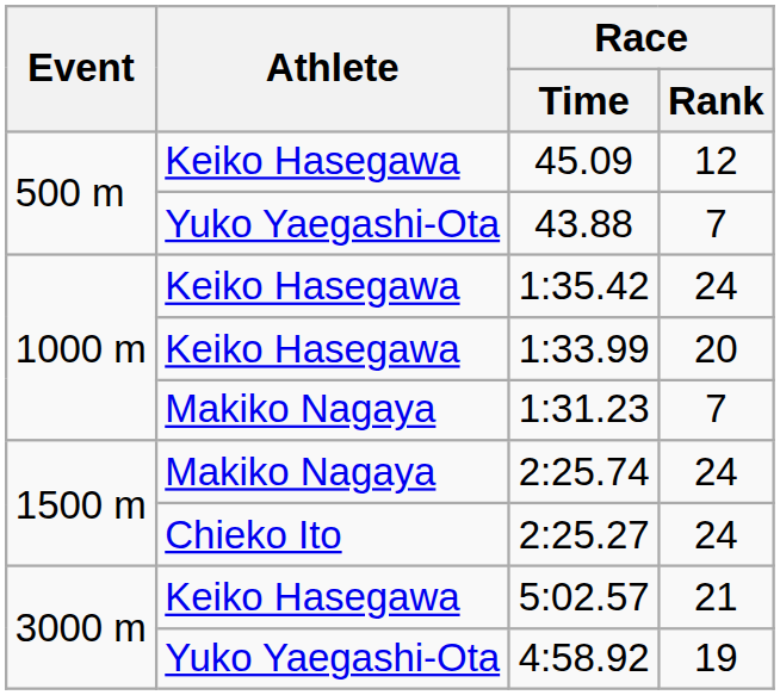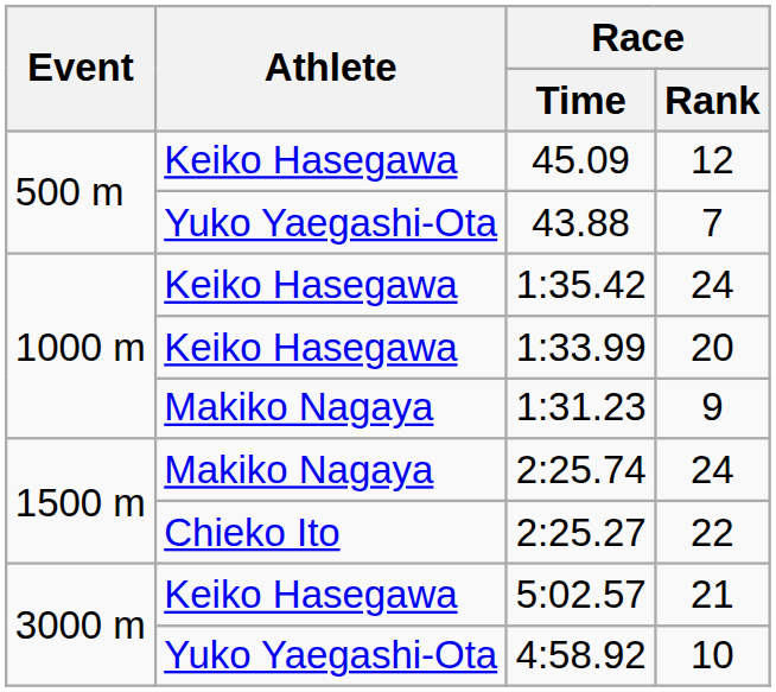 <table class="wikitable" border="1" style="font-size:90%">
 <tr>
 <th rowspan=2>Event</th>
 <th rowspan=2>Athlete</th>
 <th colspan=2>Race</th>
 </tr>
 <tr>
 <th>Time</th>
 <th>Rank</th>
 </tr>
 <tr>
 <td rowspan=2>500 m</td>
 <td><a href='#'>Keiko Hasegawa</a></td>
 <td align=center>45.09</td>
 <td align=center>12</td>
 </tr>
 <tr>
 <td><a href='#'>Yuko Yaegashi-Ota</a></td>
 <td align=center>43.88</td>
 <td align=center>7</td>
 </tr>
 <tr>
 <td rowspan=3>1000 m</td>
 <td><a href='#'>Keiko Hasegawa</a></td>
 <td align=center>1:35.42</td>
 <td align=center>24</td>
 </tr>
 <tr>
 <td><a href='#'>Keiko Hasegawa</a></td>
 <td align=center>1:33.99</td>
 <td align=center>20</td>
 </tr>
 <tr>
 <td><a href='#'>Makiko Nagaya</a></td>
 <td align=center>1:31.23</td>
-<td align=center>7</td>
+<td align=center>9</td>
 </tr>
 <tr>
 <td rowspan=2>1500 m</td>
 <td><a href='#'>Makiko Nagaya</a></td>
 <td align=center>2:25.74</td>
 <td align=center>24</td>
 </tr>
 <tr>
 <td><a href='#'>Chieko Ito</a></td>
 <td align=center>2:25.27</td>
-<td align=center>24</td>
+<td align=center>22</td>
 </tr>
 <tr>
 <td rowspan=2>3000 m</td>
 <td><a href='#'>Keiko Hasegawa</a></td>
 <td align=center>5:02.57</td>
 <td align=center>21</td>
 </tr>
 <tr>
 <td><a href='#'>Yuko Yaegashi-Ota</a></td>
 <td align=center>4:58.92</td>
-<td align=center>19</td>
+<td align=center>10</td>
 </tr>
 </table>
